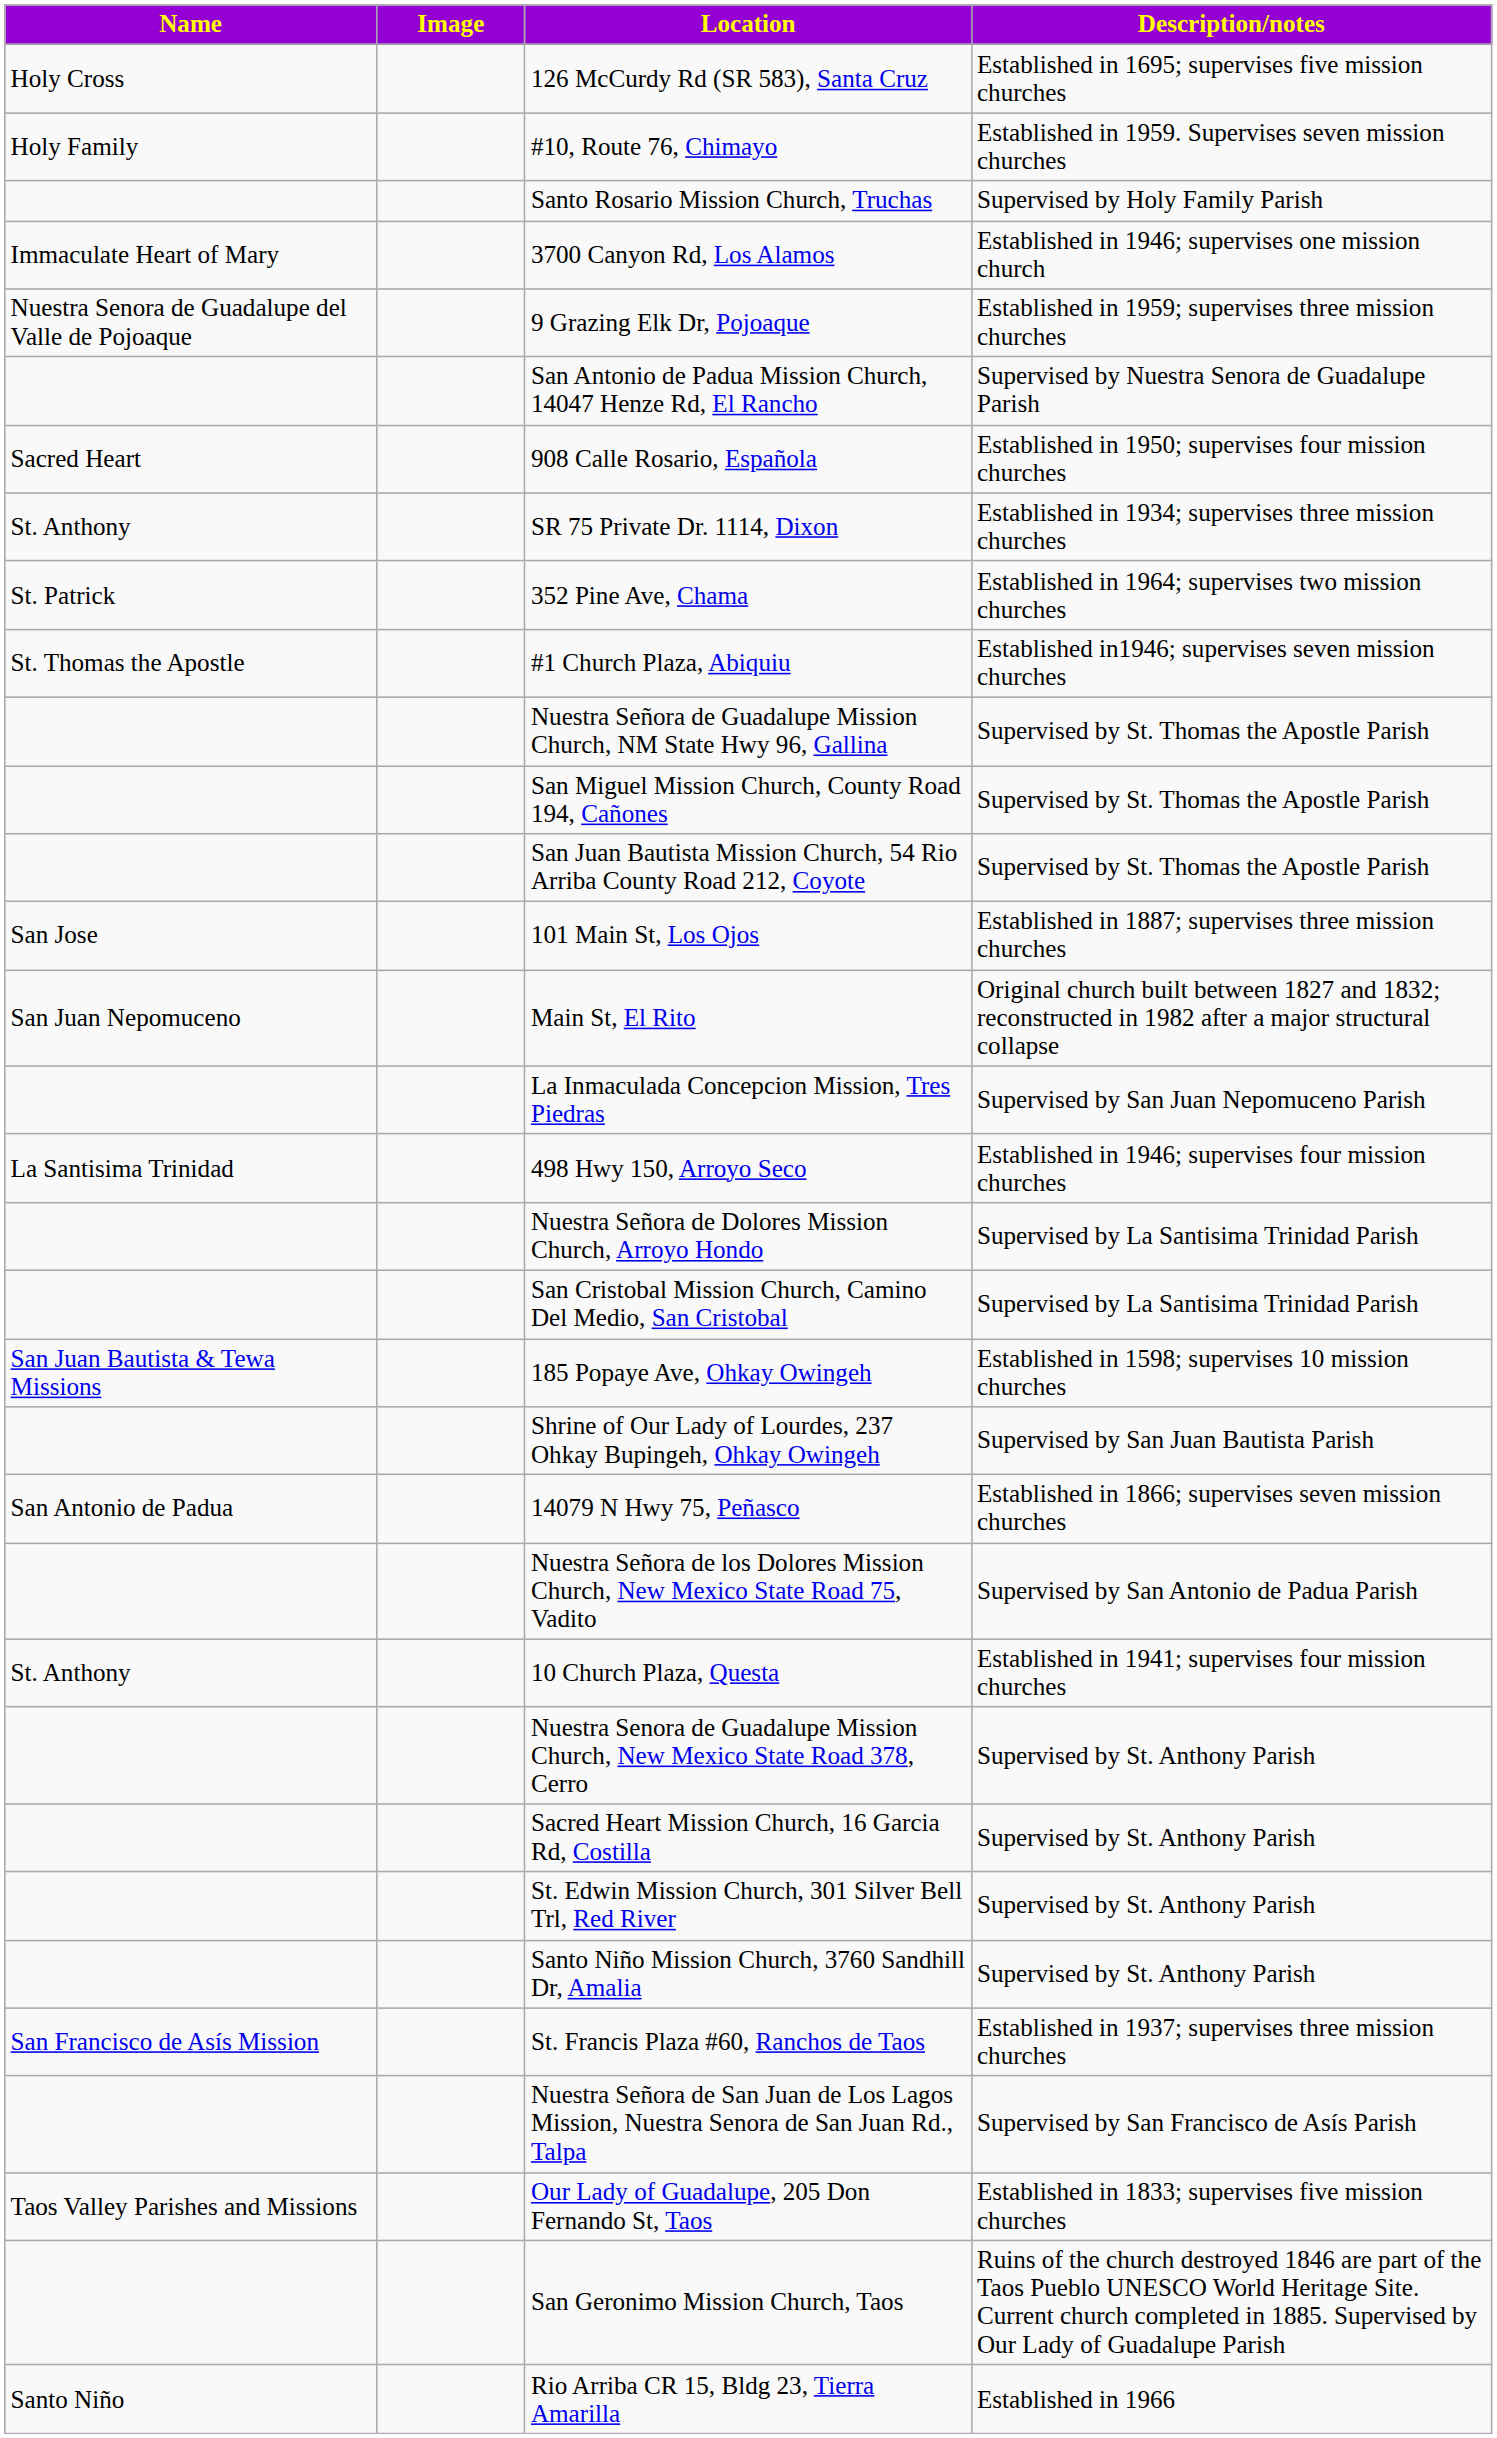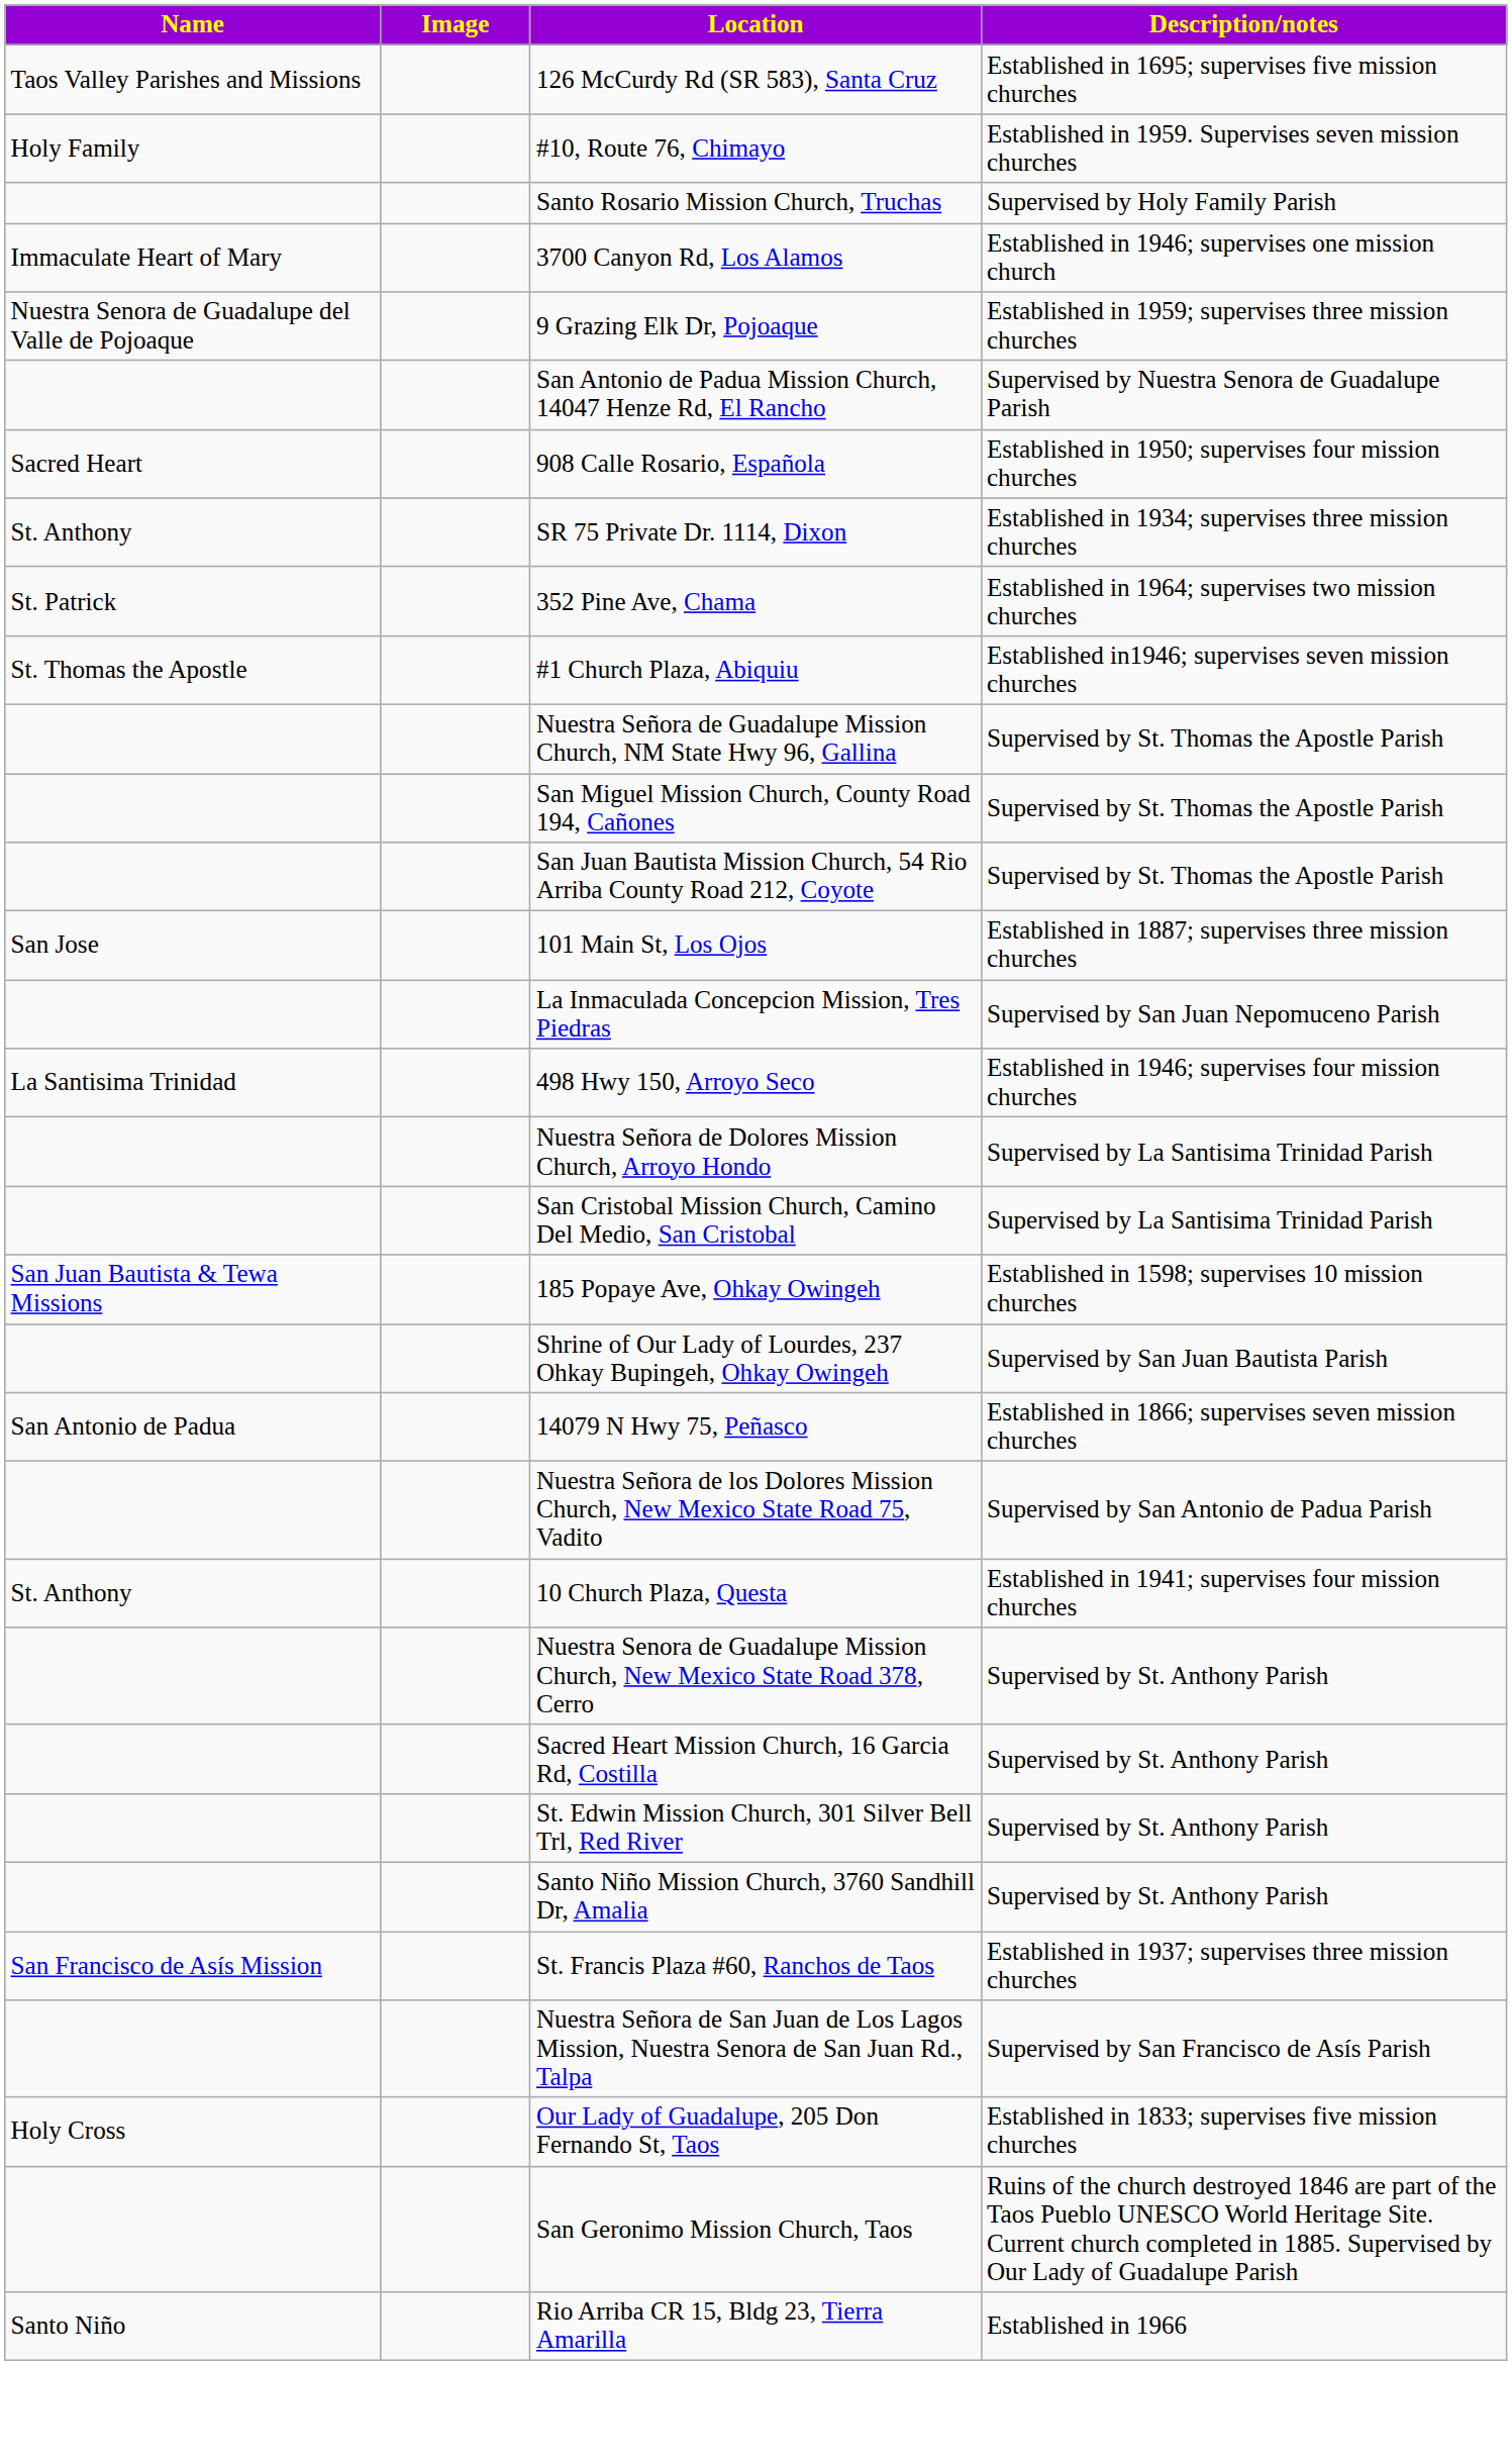 <table class="wikitable sortable" style="width:75%">
 <tr>
 <th style="background:darkviolet; color:yellow;" width="25%"><strong>Name</strong></th>
 <th style="background:darkviolet; color:yellow;" width="10%"><strong>Image</strong></th>
 <th style="background:darkviolet; color:yellow;" width="30%"><strong>Location</strong></th>
 <th style="background:darkviolet; color:yellow;" width="35%"><strong>Description/notes</strong></th>
 </tr>
 <tr>
-<td>Holy Cross</td>
+<td>Taos Valley Parishes and Missions</td>
 <td></td>
 <td>126 McCurdy Rd (SR 583), <a href='#'>Santa Cruz</a></td>
 <td>Established in 1695; supervises five mission churches</td>
 </tr>
 <tr>
 <td>Holy Family</td>
 <td></td>
 <td>#10, Route 76, <a href='#'>Chimayo</a></td>
 <td>Established in 1959. Supervises seven mission churches</td>
 </tr>
 <tr>
 <td></td>
 <td></td>
 <td>Santo Rosario Mission Church, <a href='#'>Truchas</a></td>
 <td>Supervised by Holy Family Parish</td>
 </tr>
 <tr>
 <td>Immaculate Heart of Mary</td>
 <td></td>
 <td>3700 Canyon Rd, <a href='#'>Los Alamos</a></td>
 <td>Established in 1946; supervises one mission church</td>
 </tr>
 <tr>
 <td>Nuestra Senora de Guadalupe del Valle de Pojoaque</td>
 <td></td>
 <td>9 Grazing Elk Dr, <a href='#'>Pojoaque</a></td>
 <td>Established in 1959; supervises three mission churches</td>
 </tr>
 <tr>
 <td></td>
 <td></td>
 <td>San Antonio de Padua Mission Church, 14047 Henze Rd, <a href='#'>El Rancho</a></td>
 <td>Supervised by Nuestra Senora de Guadalupe Parish</td>
 </tr>
 <tr>
 <td>Sacred Heart</td>
 <td></td>
 <td>908 Calle Rosario, <a href='#'>Española</a></td>
 <td>Established in 1950; supervises four mission churches</td>
 </tr>
 <tr>
 <td>St. Anthony</td>
 <td></td>
 <td>SR 75 Private Dr.  1114, <a href='#'>Dixon</a></td>
 <td>Established in 1934; supervises three mission churches</td>
 </tr>
 <tr>
 <td>St. Patrick</td>
 <td></td>
 <td>352 Pine Ave, <a href='#'>Chama</a></td>
 <td>Established in 1964; supervises two mission churches</td>
 </tr>
 <tr>
 <td>St. Thomas the Apostle</td>
 <td></td>
 <td>#1 Church Plaza, <a href='#'>Abiquiu</a></td>
 <td>Established in1946; supervises seven mission churches</td>
 </tr>
 <tr>
 <td></td>
 <td></td>
 <td>Nuestra Señora de Guadalupe Mission Church, NM State Hwy 96, <a href='#'>Gallina</a></td>
 <td>Supervised by St. Thomas the Apostle Parish</td>
 </tr>
 <tr>
 <td></td>
 <td></td>
 <td>San Miguel Mission Church, County Road 194, <a href='#'>Cañones</a></td>
 <td>Supervised by St. Thomas the Apostle Parish</td>
 </tr>
 <tr>
 <td></td>
 <td></td>
 <td>San Juan Bautista Mission Church, 54 Rio Arriba County Road 212, <a href='#'>Coyote</a></td>
 <td>Supervised by St. Thomas the Apostle Parish</td>
 </tr>
 <tr>
 <td>San Jose</td>
 <td></td>
 <td>101 Main St, <a href='#'>Los Ojos</a></td>
 <td>Established in 1887; supervises three mission churches</td>
-</tr>
-<tr>
-<td>San Juan Nepomuceno</td>
-<td></td>
-<td>Main St, <a href='#'>El Rito</a></td>
-<td>Original church built between 1827 and 1832; reconstructed in 1982 after a major structural collapse</td>
 </tr>
 <tr>
 <td></td>
 <td></td>
 <td>La Inmaculada Concepcion Mission, <a href='#'>Tres Piedras</a></td>
 <td>Supervised by San Juan Nepomuceno Parish</td>
 </tr>
 <tr>
 <td>La Santisima Trinidad</td>
 <td></td>
 <td>498 Hwy 150, <a href='#'>Arroyo Seco</a></td>
 <td>Established in 1946; supervises four mission churches</td>
 </tr>
 <tr>
 <td></td>
 <td></td>
 <td>Nuestra Señora de Dolores Mission Church, <a href='#'>Arroyo Hondo</a></td>
 <td>Supervised by La Santisima Trinidad Parish</td>
 </tr>
 <tr>
 <td></td>
 <td></td>
 <td>San Cristobal Mission Church, Camino Del Medio, <a href='#'>San Cristobal</a></td>
 <td>Supervised by La Santisima Trinidad Parish</td>
 </tr>
 <tr>
 <td><a href='#'>San Juan Bautista & Tewa Missions</a></td>
 <td></td>
 <td>185 Popaye Ave, <a href='#'>Ohkay Owingeh</a></td>
 <td>Established in 1598; supervises 10 mission churches</td>
 </tr>
 <tr>
 <td></td>
 <td></td>
 <td>Shrine of Our Lady of Lourdes, 237 Ohkay Bupingeh, <a href='#'>Ohkay Owingeh</a></td>
 <td>Supervised by San Juan Bautista Parish</td>
 </tr>
 <tr>
 <td>San Antonio de Padua</td>
 <td></td>
 <td>14079 N Hwy 75, <a href='#'>Peñasco</a></td>
 <td>Established in 1866; supervises seven mission churches</td>
 </tr>
 <tr>
 <td></td>
 <td></td>
 <td>Nuestra Señora de los Dolores Mission Church, <a href='#'>New Mexico State Road 75</a>, Vadito</td>
 <td>Supervised by San Antonio de Padua Parish</td>
 </tr>
 <tr>
 <td>St. Anthony</td>
 <td></td>
 <td>10 Church Plaza, <a href='#'>Questa</a></td>
 <td>Established in 1941; supervises four mission churches</td>
 </tr>
 <tr>
 <td></td>
 <td></td>
 <td>Nuestra Senora de Guadalupe Mission Church, <a href='#'>New Mexico State Road 378</a>, Cerro</td>
 <td>Supervised by St. Anthony Parish</td>
 </tr>
 <tr>
 <td></td>
 <td></td>
 <td>Sacred Heart Mission Church, 16 Garcia Rd, <a href='#'>Costilla</a></td>
 <td>Supervised by St. Anthony Parish</td>
 </tr>
 <tr>
 <td></td>
 <td></td>
 <td>St. Edwin Mission Church, 301 Silver Bell Trl, <a href='#'>Red River</a></td>
 <td>Supervised by St. Anthony Parish</td>
 </tr>
 <tr>
 <td></td>
 <td></td>
 <td>Santo Niño Mission Church, 3760 Sandhill Dr, <a href='#'>Amalia</a></td>
 <td>Supervised by St. Anthony Parish</td>
 </tr>
 <tr>
 <td><a href='#'>San Francisco de Asís Mission</a></td>
 <td></td>
 <td>St. Francis Plaza #60, <a href='#'>Ranchos de Taos</a></td>
 <td>Established in 1937; supervises three mission churches</td>
 </tr>
 <tr>
 <td></td>
 <td></td>
 <td>Nuestra Señora de San Juan de Los Lagos Mission, Nuestra Senora de San Juan Rd., <a href='#'>Talpa</a></td>
 <td>Supervised by San Francisco de Asís Parish</td>
 </tr>
 <tr>
-<td>Taos Valley Parishes and Missions</td>
+<td>Holy Cross</td>
 <td></td>
 <td><a href='#'>Our Lady of Guadalupe</a>, 205 Don Fernando St, <a href='#'>Taos</a></td>
 <td>Established in 1833; supervises five mission churches</td>
 </tr>
 <tr>
 <td></td>
 <td></td>
 <td>San Geronimo Mission Church, Taos</td>
 <td>Ruins of the church destroyed 1846 are part of the Taos Pueblo UNESCO World Heritage Site. Current church completed in 1885. Supervised by Our Lady of Guadalupe Parish</td>
 </tr>
 <tr>
 <td>Santo Niño</td>
 <td></td>
 <td>Rio Arriba CR 15, Bldg 23, <a href='#'>Tierra Amarilla</a></td>
 <td>Established in 1966</td>
 </tr>
 </table>
